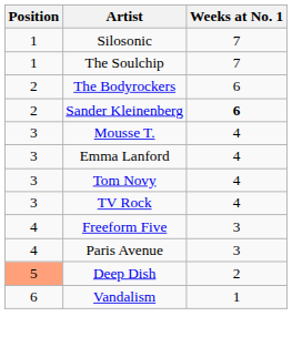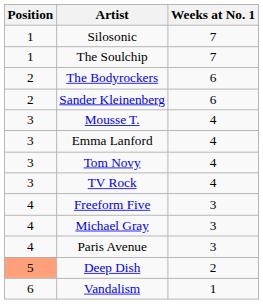 <table class="wikitable">
 <tr>
 <th style="text-align: center;">Position</th>
 <th style="text-align: center;">Artist</th>
 <th style="text-align: center;">Weeks at No. 1</th>
 </tr>
 <tr>
 <td style="text-align: center;">1</td>
 <td style="text-align: center;">Silosonic</td>
 <td style="text-align: center;">7</td>
 </tr>
 <tr>
 <td style="text-align: center;">1</td>
 <td style="text-align: center;">The Soulchip</td>
 <td style="text-align: center;">7</td>
 </tr>
 <tr>
 <td style="text-align: center;">2</td>
 <td style="text-align: center;"><a href='#'>The Bodyrockers</a></td>
 <td style="text-align: center;">6</td>
 </tr>
 <tr>
 <td style="text-align: center;">2</td>
 <td style="text-align: center;"><a href='#'>Sander Kleinenberg</a></td>
-<td style="text-align: center;"><strong>6</strong></td>
+<td style="text-align: center;">6</td>
 </tr>
 <tr>
 <td style="text-align: center;">3</td>
 <td style="text-align: center;"><a href='#'>Mousse T.</a></td>
 <td style="text-align: center;">4</td>
 </tr>
 <tr>
 <td style="text-align: center;">3</td>
 <td style="text-align: center;">Emma Lanford</td>
 <td style="text-align: center;">4</td>
 </tr>
 <tr>
 <td style="text-align: center;">3</td>
 <td style="text-align: center;"><a href='#'>Tom Novy</a></td>
 <td style="text-align: center;">4</td>
 </tr>
 <tr>
 <td style="text-align: center;">3</td>
 <td style="text-align: center;"><a href='#'>TV Rock</a></td>
 <td style="text-align: center;">4</td>
 </tr>
 <tr>
 <td style="text-align: center;">4</td>
 <td style="text-align: center;"><a href='#'>Freeform Five</a></td>
 <td style="text-align: center;">3</td>
 </tr>
 <tr>
 <td style="text-align: center;">4</td>
+<td style="text-align: center;"><a href='#'>Michael Gray</a></td>
+<td style="text-align: center;">3</td>
+</tr>
+<tr>
+<td style="text-align: center;">4</td>
 <td style="text-align: center;">Paris Avenue</td>
 <td style="text-align: center;">3</td>
 </tr>
 <tr>
 <td style="background: lightsalmon; text-align: center;">5</td>
 <td style="text-align: center;"><a href='#'>Deep Dish</a></td>
 <td style="text-align: center;">2</td>
 </tr>
 <tr>
 <td style="text-align: center;">6</td>
 <td style="text-align: center;"><a href='#'>Vandalism</a></td>
 <td style="text-align: center;">1</td>
 </tr>
 </table>
